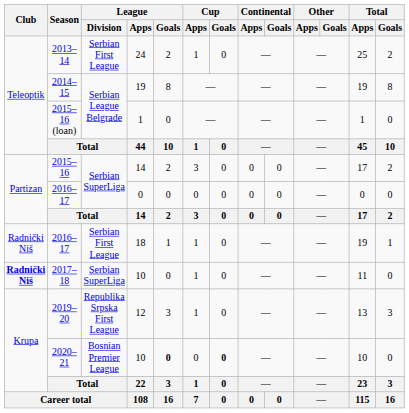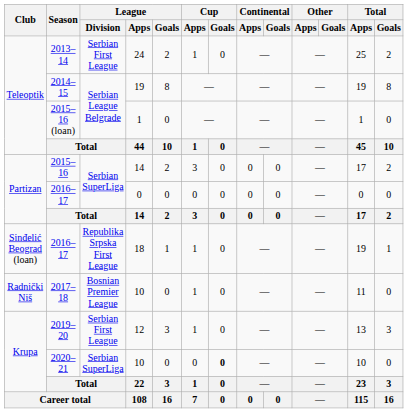 <table class="wikitable" style="text-align:center">
 <tr>
 <th rowspan="2">Club</th>
 <th rowspan="2">Season</th>
 <th colspan="3">League</th>
 <th colspan="2">Cup</th>
 <th colspan="2">Continental</th>
 <th colspan="2">Other</th>
 <th colspan="2">Total</th>
 </tr>
 <tr>
 <th>Division</th>
 <th>Apps</th>
 <th>Goals</th>
 <th>Apps</th>
 <th>Goals</th>
 <th>Apps</th>
 <th>Goals</th>
 <th>Apps</th>
 <th>Goals</th>
 <th>Apps</th>
 <th>Goals</th>
 </tr>
 <tr>
 <td rowspan="4"><a href='#'>Teleoptik</a></td>
 <td><a href='#'>2013–14</a></td>
 <td><a href='#'>Serbian First League</a></td>
 <td>24</td>
 <td>2</td>
 <td>1</td>
 <td>0</td>
 <td colspan="2">—</td>
 <td colspan="2">—</td>
 <td>25</td>
 <td>2</td>
 </tr>
 <tr>
 <td><a href='#'>2014–15</a></td>
 <td rowspan=2><a href='#'>Serbian League Belgrade</a></td>
 <td>19</td>
 <td>8</td>
 <td colspan="2">—</td>
 <td colspan="2">—</td>
 <td colspan="2">—</td>
 <td>19</td>
 <td>8</td>
 </tr>
 <tr>
 <td><a href='#'>2015–16</a> (loan)</td>
 <td>1</td>
 <td>0</td>
 <td colspan="2">—</td>
 <td colspan="2">—</td>
 <td colspan="2">—</td>
 <td>1</td>
 <td>0</td>
 </tr>
 <tr>
 <th colspan="2">Total</th>
 <th>44</th>
 <th>10</th>
 <th>1</th>
 <th>0</th>
 <th colspan="2">—</th>
 <th colspan="2">—</th>
 <th>45</th>
 <th>10</th>
 </tr>
 <tr>
 <td rowspan="3"><a href='#'>Partizan</a></td>
 <td><a href='#'>2015–16</a></td>
 <td rowspan=2><a href='#'>Serbian SuperLiga</a></td>
 <td>14</td>
 <td>2</td>
 <td>3</td>
 <td>0</td>
 <td>0</td>
 <td>0</td>
 <td colspan="2">—</td>
 <td>17</td>
 <td>2</td>
 </tr>
 <tr>
 <td><a href='#'>2016–17</a></td>
 <td>0</td>
 <td>0</td>
 <td>0</td>
 <td>0</td>
 <td>0</td>
 <td>0</td>
 <td colspan="2">—</td>
 <td>0</td>
 <td>0</td>
 </tr>
 <tr>
 <th colspan="2">Total</th>
 <th>14</th>
 <th>2</th>
 <th>3</th>
 <th>0</th>
 <th>0</th>
 <th>0</th>
 <th colspan="2">—</th>
 <th>17</th>
 <th>2</th>
 </tr>
 <tr>
-<td><a href='#'>Radnički Niš</a></td>
+<td><a href='#'>Sinđelić Beograd</a> (loan)</td>
 <td><a href='#'>2016–17</a></td>
-<td><a href='#'>Serbian First League</a></td>
+<td><a href='#'>Republika Srpska First League</a></td>
 <td>18</td>
 <td>1</td>
 <td>1</td>
 <td>0</td>
 <td colspan="2">—</td>
 <td colspan="2">—</td>
 <td>19</td>
 <td>1</td>
 </tr>
 <tr>
-<td><strong><a href='#'>Radnički Niš</a></strong></td>
+<td><a href='#'>Radnički Niš</a></td>
 <td><a href='#'>2017–18</a></td>
-<td><a href='#'>Serbian SuperLiga</a></td>
+<td><a href='#'>Bosnian Premier League</a></td>
 <td>10</td>
 <td>0</td>
 <td>1</td>
 <td>0</td>
 <td colspan="2">—</td>
 <td colspan="2">—</td>
 <td>11</td>
 <td>0</td>
 </tr>
 <tr>
 <td rowspan="3"><a href='#'>Krupa</a></td>
 <td><a href='#'>2019–20</a></td>
-<td><a href='#'>Republika Srpska First League</a></td>
+<td><a href='#'>Serbian First League</a></td>
 <td>12</td>
 <td>3</td>
 <td>1</td>
 <td>0</td>
 <td colspan="2">—</td>
 <td colspan="2">—</td>
 <td>13</td>
 <td>3</td>
 </tr>
 <tr>
 <td><a href='#'>2020–21</a></td>
-<td><a href='#'>Bosnian Premier League</a></td>
+<td><a href='#'>Serbian SuperLiga</a></td>
 <td>10</td>
-<td><strong>0</strong></td>
+<td>0</td>
 <td>0</td>
 <td><strong>0</strong></td>
 <td colspan="2">—</td>
 <td colspan="2">—</td>
 <td>10</td>
 <td>0</td>
 </tr>
 <tr>
 <th colspan="2">Total</th>
 <th>22</th>
 <th>3</th>
 <th>1</th>
 <th>0</th>
 <th colspan="2">—</th>
 <th colspan="2">—</th>
 <th>23</th>
 <th>3</th>
 </tr>
 <tr>
 <th colspan="3">Career total</th>
 <th>108</th>
 <th>16</th>
 <th>7</th>
 <th>0</th>
 <th>0</th>
 <th>0</th>
 <th colspan="2">—</th>
 <th>115</th>
 <th>16</th>
 </tr>
 </table>
